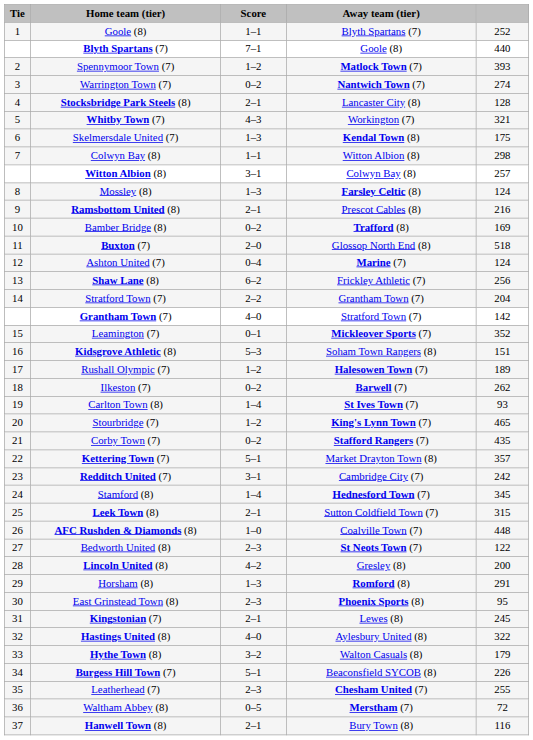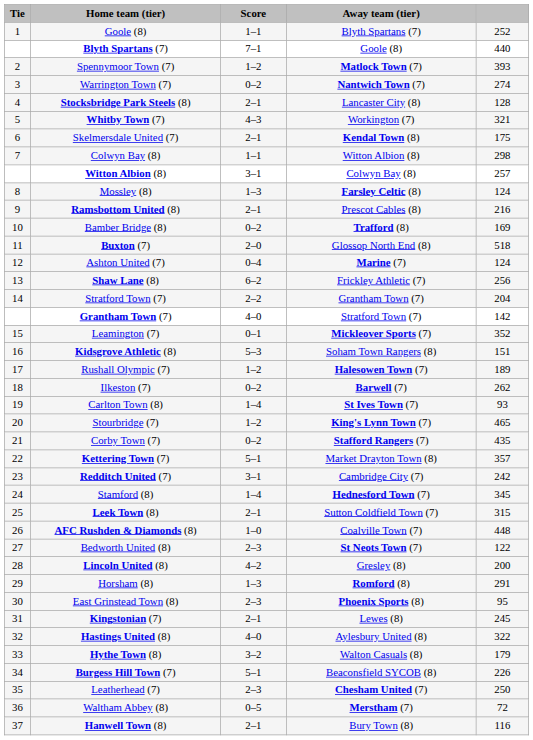 <table class="wikitable" style="width: 700px; background:WhiteSmoke; text-align:center; font-size:90%">
 <tr>
 <td scope="col" style="width:  5.00%; background:silver;"><strong>Tie</strong></td>
 <td scope="col" style="width: 36.25%; background:silver;"><strong>Home team (tier)</strong></td>
 <td scope="col" style="width: 12.50%; background:silver;"><strong>Score</strong></td>
 <td scope="col" style="width: 36.25%; background:silver;"><strong>Away team (tier)</strong></td>
 <td scope="col" style="width: 10.00%; background:silver;"><strong></strong></td>
 </tr>
 <tr>
 <td>1</td>
 <td><a href='#'>Goole</a> (8)</td>
 <td>1–1</td>
 <td><a href='#'>Blyth Spartans</a> (7)</td>
 <td>252</td>
 </tr>
 <tr style="background:white;">
 <td><em></em></td>
 <td><strong><a href='#'>Blyth Spartans</a></strong> (7)</td>
 <td>7–1</td>
 <td><a href='#'>Goole</a> (8)</td>
 <td>440</td>
 </tr>
 <tr>
 <td>2</td>
 <td><a href='#'>Spennymoor Town</a> (7)</td>
 <td>1–2</td>
 <td><strong><a href='#'>Matlock Town</a></strong> (7)</td>
 <td>393</td>
 </tr>
 <tr>
 <td>3</td>
 <td><a href='#'>Warrington Town</a> (7)</td>
 <td>0–2</td>
 <td><strong><a href='#'>Nantwich Town</a></strong> (7)</td>
 <td>274</td>
 </tr>
 <tr>
 <td>4</td>
 <td><strong><a href='#'>Stocksbridge Park Steels</a></strong> (8)</td>
 <td>2–1</td>
 <td><a href='#'>Lancaster City</a> (8)</td>
 <td>128</td>
 </tr>
 <tr>
 <td>5</td>
 <td><strong><a href='#'>Whitby Town</a></strong> (7)</td>
 <td>4–3</td>
 <td><a href='#'>Workington</a> (7)</td>
 <td>321</td>
 </tr>
 <tr>
 <td>6</td>
 <td><a href='#'>Skelmersdale United</a> (7)</td>
-<td>1–3</td>
+<td>2–1</td>
 <td><strong><a href='#'>Kendal Town</a></strong> (8)</td>
 <td>175</td>
 </tr>
 <tr>
 <td>7</td>
 <td><a href='#'>Colwyn Bay</a> (8)</td>
 <td>1–1</td>
 <td><a href='#'>Witton Albion</a> (8)</td>
 <td>298</td>
 </tr>
 <tr style="background:white;">
 <td><em></em></td>
 <td><strong><a href='#'>Witton Albion</a></strong> (8)</td>
 <td>3–1</td>
 <td><a href='#'>Colwyn Bay</a> (8)</td>
 <td>257</td>
 </tr>
 <tr>
 <td>8</td>
 <td><a href='#'>Mossley</a> (8)</td>
 <td>1–3</td>
 <td><strong><a href='#'>Farsley Celtic</a></strong> (8)</td>
 <td>124</td>
 </tr>
 <tr>
 <td>9</td>
 <td><strong><a href='#'>Ramsbottom United</a></strong> (8)</td>
 <td>2–1</td>
 <td><a href='#'>Prescot Cables</a> (8)</td>
 <td>216</td>
 </tr>
 <tr>
 <td>10</td>
 <td><a href='#'>Bamber Bridge</a> (8)</td>
 <td>0–2</td>
 <td><strong><a href='#'>Trafford</a></strong> (8)</td>
 <td>169</td>
 </tr>
 <tr>
 <td>11</td>
 <td><strong><a href='#'>Buxton</a></strong> (7)</td>
 <td>2–0</td>
 <td><a href='#'>Glossop North End</a> (8)</td>
 <td>518</td>
 </tr>
 <tr>
 <td>12</td>
 <td><a href='#'>Ashton United</a> (7)</td>
 <td>0–4</td>
 <td><strong><a href='#'>Marine</a></strong> (7)</td>
 <td>124</td>
 </tr>
 <tr>
 <td>13</td>
 <td><strong><a href='#'>Shaw Lane</a></strong> (8)</td>
 <td>6–2</td>
 <td><a href='#'>Frickley Athletic</a> (7)</td>
 <td>256</td>
 </tr>
 <tr>
 <td>14</td>
 <td><a href='#'>Stratford Town</a> (7)</td>
 <td>2–2</td>
 <td><a href='#'>Grantham Town</a> (7)</td>
 <td>204</td>
 </tr>
 <tr style="background:white;">
 <td><em></em></td>
 <td><strong><a href='#'>Grantham Town</a></strong> (7)</td>
 <td>4–0</td>
 <td><a href='#'>Stratford Town</a> (7)</td>
 <td>142</td>
 </tr>
 <tr>
 <td>15</td>
 <td><a href='#'>Leamington</a> (7)</td>
 <td>0–1</td>
 <td><strong><a href='#'>Mickleover Sports</a></strong> (7)</td>
 <td>352</td>
 </tr>
 <tr>
 <td>16</td>
 <td><strong><a href='#'>Kidsgrove Athletic</a></strong> (8)</td>
 <td>5–3</td>
 <td><a href='#'>Soham Town Rangers</a> (8)</td>
 <td>151</td>
 </tr>
 <tr>
 <td>17</td>
 <td><a href='#'>Rushall Olympic</a> (7)</td>
 <td>1–2</td>
 <td><strong><a href='#'>Halesowen Town</a></strong> (7)</td>
 <td>189</td>
 </tr>
 <tr>
 <td>18</td>
 <td><a href='#'>Ilkeston</a> (7)</td>
 <td>0–2</td>
 <td><strong><a href='#'>Barwell</a></strong> (7)</td>
 <td>262</td>
 </tr>
 <tr>
 <td>19</td>
 <td><a href='#'>Carlton Town</a> (8)</td>
 <td>1–4</td>
 <td><strong><a href='#'>St Ives Town</a></strong> (7)</td>
 <td>93</td>
 </tr>
 <tr>
 <td>20</td>
 <td><a href='#'>Stourbridge</a> (7)</td>
 <td>1–2</td>
 <td><strong><a href='#'>King's Lynn Town</a></strong> (7)</td>
 <td>465</td>
 </tr>
 <tr>
 <td>21</td>
 <td><a href='#'>Corby Town</a> (7)</td>
 <td>0–2</td>
 <td><strong><a href='#'>Stafford Rangers</a></strong> (7)</td>
 <td>435</td>
 </tr>
 <tr>
 <td>22</td>
 <td><strong><a href='#'>Kettering Town</a></strong> (7)</td>
 <td>5–1</td>
 <td><a href='#'>Market Drayton Town</a> (8)</td>
 <td>357</td>
 </tr>
 <tr>
 <td>23</td>
 <td><strong><a href='#'>Redditch United</a></strong> (7)</td>
 <td>3–1</td>
 <td><a href='#'>Cambridge City</a> (7)</td>
 <td>242</td>
 </tr>
 <tr>
 <td>24</td>
 <td><a href='#'>Stamford</a> (8)</td>
 <td>1–4</td>
 <td><strong><a href='#'>Hednesford Town</a></strong> (7)</td>
 <td>345</td>
 </tr>
 <tr>
 <td>25</td>
 <td><strong><a href='#'>Leek Town</a></strong> (8)</td>
 <td>2–1</td>
 <td><a href='#'>Sutton Coldfield Town</a> (7)</td>
 <td>315</td>
 </tr>
 <tr>
 <td>26</td>
 <td><strong><a href='#'>AFC Rushden & Diamonds</a></strong> (8)</td>
 <td>1–0</td>
 <td><a href='#'>Coalville Town</a> (7)</td>
 <td>448</td>
 </tr>
 <tr>
 <td>27</td>
 <td><a href='#'>Bedworth United</a> (8)</td>
 <td>2–3</td>
 <td><strong><a href='#'>St Neots Town</a></strong> (7)</td>
 <td>122</td>
 </tr>
 <tr>
 <td>28</td>
 <td><strong><a href='#'>Lincoln United</a></strong> (8)</td>
 <td>4–2</td>
 <td><a href='#'>Gresley</a> (8)</td>
 <td>200</td>
 </tr>
 <tr>
 <td>29</td>
 <td><a href='#'>Horsham</a> (8)</td>
 <td>1–3</td>
 <td><strong><a href='#'>Romford</a></strong> (8)</td>
 <td>291</td>
 </tr>
 <tr>
 <td>30</td>
 <td><a href='#'>East Grinstead Town</a> (8)</td>
 <td>2–3</td>
 <td><strong><a href='#'>Phoenix Sports</a></strong> (8)</td>
 <td>95</td>
 </tr>
 <tr>
 <td>31</td>
 <td><strong><a href='#'>Kingstonian</a></strong> (7)</td>
 <td>2–1</td>
 <td><a href='#'>Lewes</a> (8)</td>
 <td>245</td>
 </tr>
 <tr>
 <td>32</td>
 <td><strong><a href='#'>Hastings United</a></strong> (8)</td>
 <td>4–0</td>
 <td><a href='#'>Aylesbury United</a> (8)</td>
 <td>322</td>
 </tr>
 <tr>
 <td>33</td>
 <td><strong><a href='#'>Hythe Town</a></strong> (8)</td>
 <td>3–2</td>
 <td><a href='#'>Walton Casuals</a> (8)</td>
 <td>179</td>
 </tr>
 <tr>
 <td>34</td>
 <td><strong><a href='#'>Burgess Hill Town</a></strong> (7)</td>
 <td>5–1</td>
 <td><a href='#'>Beaconsfield SYCOB</a> (8)</td>
 <td>226</td>
 </tr>
 <tr>
 <td>35</td>
 <td><a href='#'>Leatherhead</a> (7)</td>
 <td>2–3</td>
 <td><strong><a href='#'>Chesham United</a></strong> (7)</td>
-<td>255</td>
+<td>250</td>
 </tr>
 <tr>
 <td>36</td>
 <td><a href='#'>Waltham Abbey</a> (8)</td>
 <td>0–5</td>
 <td><strong><a href='#'>Merstham</a></strong> (7)</td>
 <td>72</td>
 </tr>
 <tr>
 <td>37</td>
 <td><strong><a href='#'>Hanwell Town</a></strong> (8)</td>
 <td>2–1</td>
 <td><a href='#'>Bury Town</a> (8)</td>
 <td>116</td>
 </tr>
 </table>
